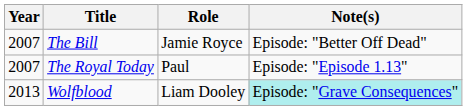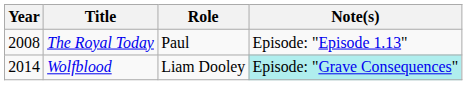 <table class="wikitable sortable">
 <tr>
 <th>Year</th>
 <th>Title</th>
 <th>Role</th>
 <th class="unsortable">Note(s)</th>
 </tr>
 <tr>
-<td>2007</td>
-<td><em><a href='#'>The Bill</a></em></td>
-<td>Jamie Royce</td>
-<td>Episode: "Better Off Dead"</td>
-</tr>
-<tr>
-<td>2007</td>
+<td>2008</td>
 <td><em><a href='#'>The Royal Today</a></em></td>
 <td>Paul</td>
 <td>Episode: "<a href='#'>Episode 1.13</a>"</td>
 </tr>
 <tr>
-<td>2013</td>
+<td>2014</td>
 <td><em><a href='#'>Wolfblood</a></em></td>
 <td>Liam Dooley</td>
 <td style="background: paleturquoise;">Episode: "<a href='#'>Grave Consequences</a>"</td>
 </tr>
 </table>
